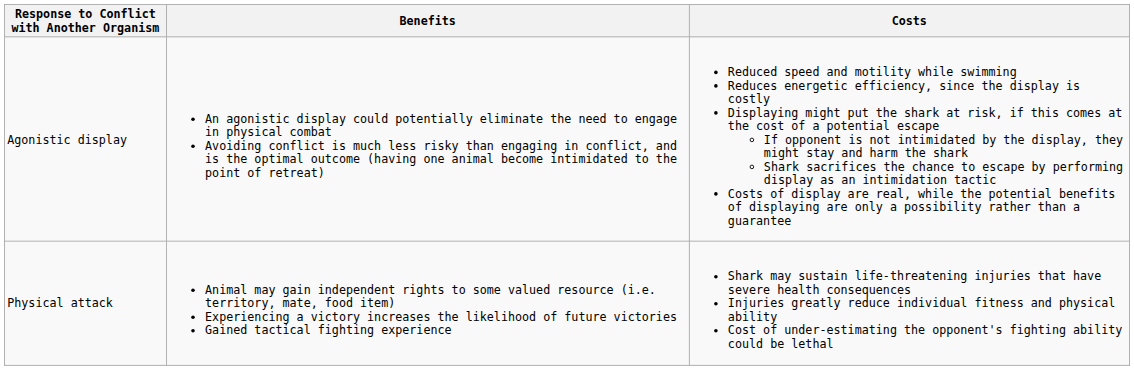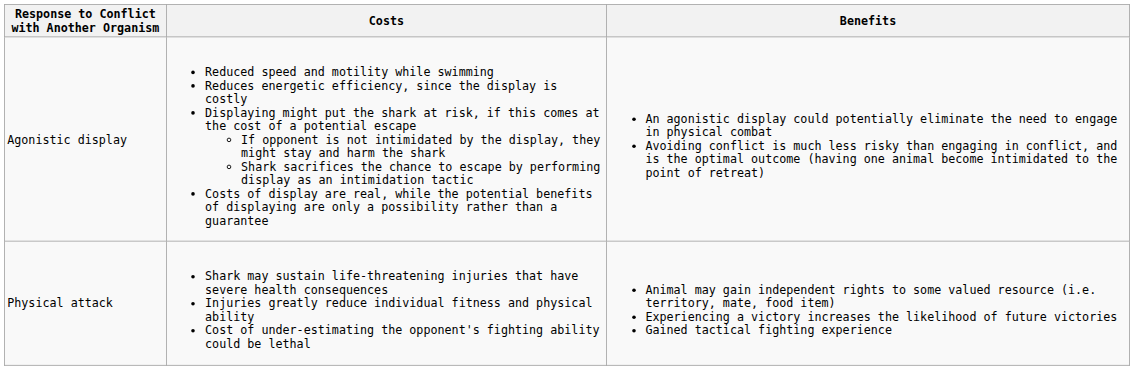 <table class="wikitable">
 <tr>
 <th>Response to Conflict with Another Organism</th>
+<th>Costs</th>
 <th>Benefits</th>
-<th>Costs</th>
 </tr>
 <tr>
 <td>Agonistic display</td>
+<td><br><ul><li>Reduced speed and motility while swimming</li><li>Reduces energetic efficiency, since the display is costly</li><li>Displaying might put the shark at risk, if this comes at the cost of a potential escape<ul><li>If opponent is not intimidated by the display, they might stay and harm the shark</li><li>Shark sacrifices the chance to escape by performing display as an intimidation tactic</li></ul></li><li>Costs of display are real, while the potential benefits of displaying are only a possibility rather than a guarantee</li></ul></td>
 <td><br><ul><li>An agonistic display could potentially eliminate the need to engage in physical combat</li><li>Avoiding conflict is much less risky than engaging in conflict, and is the optimal outcome (having one animal become intimidated to the point of retreat)</li></ul></td>
-<td><br><ul><li>Reduced speed and motility while swimming</li><li>Reduces energetic efficiency, since the display is costly</li><li>Displaying might put the shark at risk, if this comes at the cost of a potential escape<ul><li>If opponent is not intimidated by the display, they might stay and harm the shark</li><li>Shark sacrifices the chance to escape by performing display as an intimidation tactic</li></ul></li><li>Costs of display are real, while the potential benefits of displaying are only a possibility rather than a guarantee</li></ul></td>
 </tr>
 <tr>
 <td>Physical attack</td>
+<td><br><ul><li>Shark may sustain life-threatening injuries that have severe health consequences</li><li>Injuries greatly reduce individual fitness and physical ability</li><li>Cost of under-estimating the opponent's fighting ability could be lethal</li></ul></td>
 <td><br><ul><li>Animal may gain independent rights to some valued resource (i.e. territory, mate, food item)</li><li>Experiencing a victory increases the likelihood of future victories</li><li>Gained tactical fighting experience</li></ul></td>
-<td><br><ul><li>Shark may sustain life-threatening injuries that have severe health consequences</li><li>Injuries greatly reduce individual fitness and physical ability</li><li>Cost of under-estimating the opponent's fighting ability could be lethal</li></ul></td>
 </tr>
 </table>
